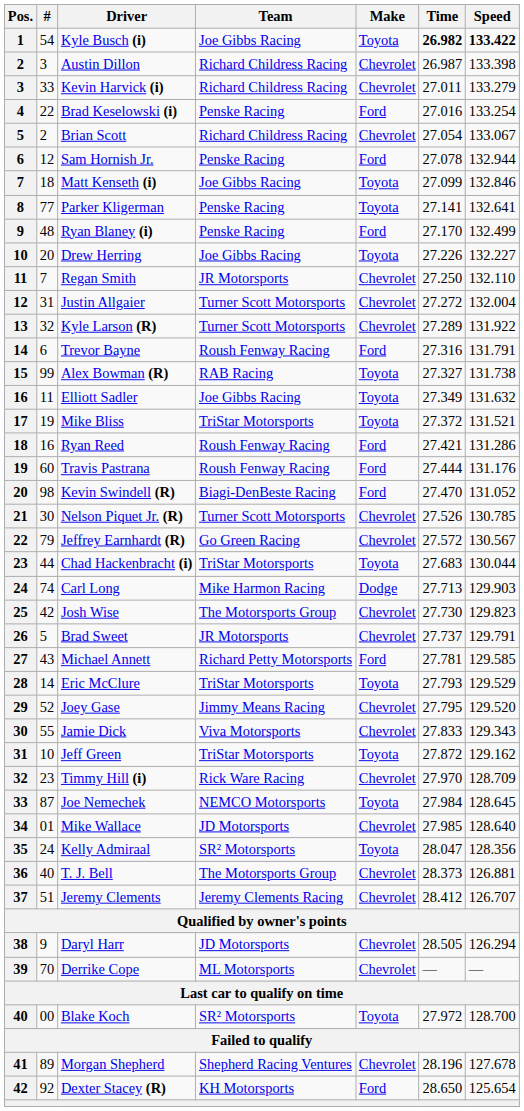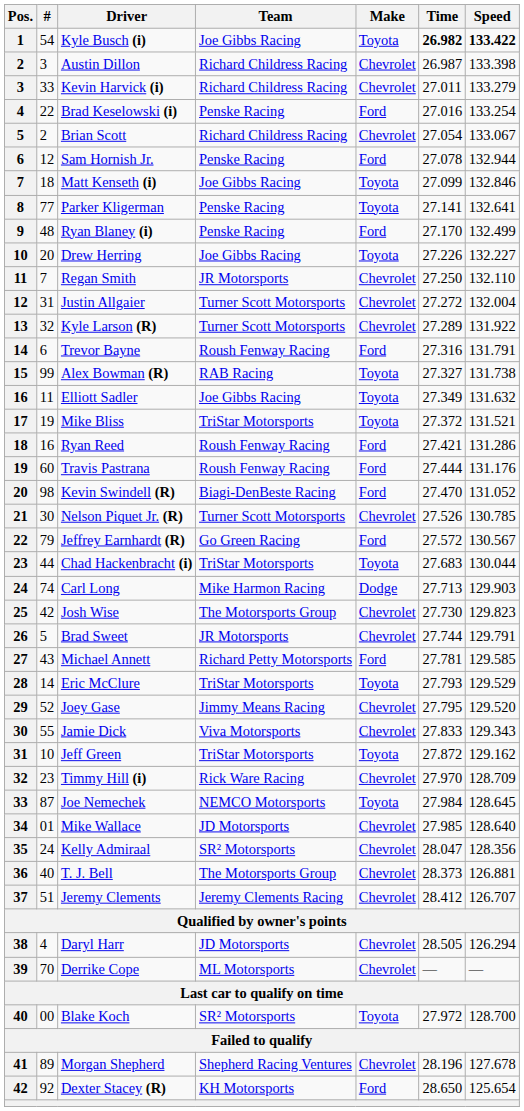 <table class="wikitable" style="font-size:95%">
 <tr>
 <th>Pos.</th>
 <th>#</th>
 <th>Driver</th>
 <th>Team</th>
 <th>Make</th>
 <th>Time</th>
 <th>Speed</th>
 </tr>
 <tr>
 <th>1</th>
 <td>54</td>
 <td><a href='#'>Kyle Busch</a> <strong>(i)</strong></td>
 <td><a href='#'>Joe Gibbs Racing</a></td>
 <td><a href='#'>Toyota</a></td>
 <td><strong>26.982</strong></td>
 <td><strong>133.422</strong></td>
 </tr>
 <tr>
 <th>2</th>
 <td>3</td>
 <td><a href='#'>Austin Dillon</a></td>
 <td><a href='#'>Richard Childress Racing</a></td>
 <td><a href='#'>Chevrolet</a></td>
 <td>26.987</td>
 <td>133.398</td>
 </tr>
 <tr>
 <th>3</th>
 <td>33</td>
 <td><a href='#'>Kevin Harvick</a> <strong>(i)</strong></td>
 <td><a href='#'>Richard Childress Racing</a></td>
 <td><a href='#'>Chevrolet</a></td>
 <td>27.011</td>
 <td>133.279</td>
 </tr>
 <tr>
 <th>4</th>
 <td>22</td>
 <td><a href='#'>Brad Keselowski</a> <strong>(i)</strong></td>
 <td><a href='#'>Penske Racing</a></td>
 <td><a href='#'>Ford</a></td>
 <td>27.016</td>
 <td>133.254</td>
 </tr>
 <tr>
 <th>5</th>
 <td>2</td>
 <td><a href='#'>Brian Scott</a></td>
 <td><a href='#'>Richard Childress Racing</a></td>
 <td><a href='#'>Chevrolet</a></td>
 <td>27.054</td>
 <td>133.067</td>
 </tr>
 <tr>
 <th>6</th>
 <td>12</td>
 <td><a href='#'>Sam Hornish Jr.</a></td>
 <td><a href='#'>Penske Racing</a></td>
 <td><a href='#'>Ford</a></td>
 <td>27.078</td>
 <td>132.944</td>
 </tr>
 <tr>
 <th>7</th>
 <td>18</td>
 <td><a href='#'>Matt Kenseth</a> <strong>(i)</strong></td>
 <td><a href='#'>Joe Gibbs Racing</a></td>
 <td><a href='#'>Toyota</a></td>
 <td>27.099</td>
 <td>132.846</td>
 </tr>
 <tr>
 <th>8</th>
 <td>77</td>
 <td><a href='#'>Parker Kligerman</a></td>
 <td><a href='#'>Penske Racing</a></td>
 <td><a href='#'>Toyota</a></td>
 <td>27.141</td>
 <td>132.641</td>
 </tr>
 <tr>
 <th>9</th>
 <td>48</td>
 <td><a href='#'>Ryan Blaney</a> <strong>(i)</strong></td>
 <td><a href='#'>Penske Racing</a></td>
 <td><a href='#'>Ford</a></td>
 <td>27.170</td>
 <td>132.499</td>
 </tr>
 <tr>
 <th>10</th>
 <td>20</td>
 <td><a href='#'>Drew Herring</a></td>
 <td><a href='#'>Joe Gibbs Racing</a></td>
 <td><a href='#'>Toyota</a></td>
 <td>27.226</td>
 <td>132.227</td>
 </tr>
 <tr>
 <th>11</th>
 <td>7</td>
 <td><a href='#'>Regan Smith</a></td>
 <td><a href='#'>JR Motorsports</a></td>
 <td><a href='#'>Chevrolet</a></td>
 <td>27.250</td>
 <td>132.110</td>
 </tr>
 <tr>
 <th>12</th>
 <td>31</td>
 <td><a href='#'>Justin Allgaier</a></td>
 <td><a href='#'>Turner Scott Motorsports</a></td>
 <td><a href='#'>Chevrolet</a></td>
 <td>27.272</td>
 <td>132.004</td>
 </tr>
 <tr>
 <th>13</th>
 <td>32</td>
 <td><a href='#'>Kyle Larson</a> <strong>(R)</strong></td>
 <td><a href='#'>Turner Scott Motorsports</a></td>
 <td><a href='#'>Chevrolet</a></td>
 <td>27.289</td>
 <td>131.922</td>
 </tr>
 <tr>
 <th>14</th>
 <td>6</td>
 <td><a href='#'>Trevor Bayne</a></td>
 <td><a href='#'>Roush Fenway Racing</a></td>
 <td><a href='#'>Ford</a></td>
 <td>27.316</td>
 <td>131.791</td>
 </tr>
 <tr>
 <th>15</th>
 <td>99</td>
 <td><a href='#'>Alex Bowman</a> <strong>(R)</strong></td>
 <td><a href='#'>RAB Racing</a></td>
 <td><a href='#'>Toyota</a></td>
 <td>27.327</td>
 <td>131.738</td>
 </tr>
 <tr>
 <th>16</th>
 <td>11</td>
 <td><a href='#'>Elliott Sadler</a></td>
 <td><a href='#'>Joe Gibbs Racing</a></td>
 <td><a href='#'>Toyota</a></td>
 <td>27.349</td>
 <td>131.632</td>
 </tr>
 <tr>
 <th>17</th>
 <td>19</td>
 <td><a href='#'>Mike Bliss</a></td>
 <td><a href='#'>TriStar Motorsports</a></td>
 <td><a href='#'>Toyota</a></td>
 <td>27.372</td>
 <td>131.521</td>
 </tr>
 <tr>
 <th>18</th>
 <td>16</td>
 <td><a href='#'>Ryan Reed</a></td>
 <td><a href='#'>Roush Fenway Racing</a></td>
 <td><a href='#'>Ford</a></td>
 <td>27.421</td>
 <td>131.286</td>
 </tr>
 <tr>
 <th>19</th>
 <td>60</td>
 <td><a href='#'>Travis Pastrana</a></td>
 <td><a href='#'>Roush Fenway Racing</a></td>
 <td><a href='#'>Ford</a></td>
 <td>27.444</td>
 <td>131.176</td>
 </tr>
 <tr>
 <th>20</th>
 <td>98</td>
 <td><a href='#'>Kevin Swindell</a> <strong>(R)</strong></td>
 <td><a href='#'>Biagi-DenBeste Racing</a></td>
 <td><a href='#'>Ford</a></td>
 <td>27.470</td>
 <td>131.052</td>
 </tr>
 <tr>
 <th>21</th>
 <td>30</td>
 <td><a href='#'>Nelson Piquet Jr.</a> <strong>(R)</strong></td>
 <td><a href='#'>Turner Scott Motorsports</a></td>
 <td><a href='#'>Chevrolet</a></td>
 <td>27.526</td>
 <td>130.785</td>
 </tr>
 <tr>
 <th>22</th>
 <td>79</td>
 <td><a href='#'>Jeffrey Earnhardt</a> <strong>(R)</strong></td>
 <td><a href='#'>Go Green Racing</a></td>
-<td><a href='#'>Chevrolet</a></td>
+<td><a href='#'>Ford</a></td>
 <td>27.572</td>
 <td>130.567</td>
 </tr>
 <tr>
 <th>23</th>
 <td>44</td>
 <td><a href='#'>Chad Hackenbracht</a> <strong>(i)</strong></td>
 <td><a href='#'>TriStar Motorsports</a></td>
 <td><a href='#'>Toyota</a></td>
 <td>27.683</td>
 <td>130.044</td>
 </tr>
 <tr>
 <th>24</th>
 <td>74</td>
 <td><a href='#'>Carl Long</a></td>
 <td><a href='#'>Mike Harmon Racing</a></td>
 <td><a href='#'>Dodge</a></td>
 <td>27.713</td>
 <td>129.903</td>
 </tr>
 <tr>
 <th>25</th>
 <td>42</td>
 <td><a href='#'>Josh Wise</a></td>
 <td><a href='#'>The Motorsports Group</a></td>
 <td><a href='#'>Chevrolet</a></td>
 <td>27.730</td>
 <td>129.823</td>
 </tr>
 <tr>
 <th>26</th>
 <td>5</td>
 <td><a href='#'>Brad Sweet</a></td>
 <td><a href='#'>JR Motorsports</a></td>
 <td><a href='#'>Chevrolet</a></td>
-<td>27.737</td>
+<td>27.744</td>
 <td>129.791</td>
 </tr>
 <tr>
 <th>27</th>
 <td>43</td>
 <td><a href='#'>Michael Annett</a></td>
 <td><a href='#'>Richard Petty Motorsports</a></td>
 <td><a href='#'>Ford</a></td>
 <td>27.781</td>
 <td>129.585</td>
 </tr>
 <tr>
 <th>28</th>
 <td>14</td>
 <td><a href='#'>Eric McClure</a></td>
 <td><a href='#'>TriStar Motorsports</a></td>
 <td><a href='#'>Toyota</a></td>
 <td>27.793</td>
 <td>129.529</td>
 </tr>
 <tr>
 <th>29</th>
 <td>52</td>
 <td><a href='#'>Joey Gase</a></td>
 <td><a href='#'>Jimmy Means Racing</a></td>
 <td><a href='#'>Chevrolet</a></td>
 <td>27.795</td>
 <td>129.520</td>
 </tr>
 <tr>
 <th>30</th>
 <td>55</td>
 <td><a href='#'>Jamie Dick</a></td>
 <td><a href='#'>Viva Motorsports</a></td>
 <td><a href='#'>Chevrolet</a></td>
 <td>27.833</td>
 <td>129.343</td>
 </tr>
 <tr>
 <th>31</th>
 <td>10</td>
 <td><a href='#'>Jeff Green</a></td>
 <td><a href='#'>TriStar Motorsports</a></td>
 <td><a href='#'>Toyota</a></td>
 <td>27.872</td>
 <td>129.162</td>
 </tr>
 <tr>
 <th>32</th>
 <td>23</td>
 <td><a href='#'>Timmy Hill</a> <strong>(i)</strong></td>
 <td><a href='#'>Rick Ware Racing</a></td>
 <td><a href='#'>Chevrolet</a></td>
 <td>27.970</td>
 <td>128.709</td>
 </tr>
 <tr>
 <th>33</th>
 <td>87</td>
 <td><a href='#'>Joe Nemechek</a></td>
 <td><a href='#'>NEMCO Motorsports</a></td>
 <td><a href='#'>Toyota</a></td>
 <td>27.984</td>
 <td>128.645</td>
 </tr>
 <tr>
 <th>34</th>
 <td>01</td>
 <td><a href='#'>Mike Wallace</a></td>
 <td><a href='#'>JD Motorsports</a></td>
 <td><a href='#'>Chevrolet</a></td>
 <td>27.985</td>
 <td>128.640</td>
 </tr>
 <tr>
 <th>35</th>
 <td>24</td>
 <td><a href='#'>Kelly Admiraal</a></td>
 <td><a href='#'>SR² Motorsports</a></td>
-<td><a href='#'>Toyota</a></td>
+<td><a href='#'>Chevrolet</a></td>
 <td>28.047</td>
 <td>128.356</td>
 </tr>
 <tr>
 <th>36</th>
 <td>40</td>
 <td><a href='#'>T. J. Bell</a></td>
 <td><a href='#'>The Motorsports Group</a></td>
 <td><a href='#'>Chevrolet</a></td>
 <td>28.373</td>
 <td>126.881</td>
 </tr>
 <tr>
 <th>37</th>
 <td>51</td>
 <td><a href='#'>Jeremy Clements</a></td>
 <td><a href='#'>Jeremy Clements Racing</a></td>
 <td><a href='#'>Chevrolet</a></td>
 <td>28.412</td>
 <td>126.707</td>
 </tr>
 <tr>
 <th colspan="7">Qualified by owner's points</th>
 </tr>
 <tr>
 <th>38</th>
-<td>9</td>
+<td>4</td>
 <td><a href='#'>Daryl Harr</a></td>
 <td><a href='#'>JD Motorsports</a></td>
 <td><a href='#'>Chevrolet</a></td>
 <td>28.505</td>
 <td>126.294</td>
 </tr>
 <tr>
 <th>39</th>
 <td>70</td>
 <td><a href='#'>Derrike Cope</a></td>
 <td><a href='#'>ML Motorsports</a></td>
 <td><a href='#'>Chevrolet</a></td>
 <td>—</td>
 <td>—</td>
 </tr>
 <tr>
 <th colspan="7">Last car to qualify on time</th>
 </tr>
 <tr>
 <th>40</th>
 <td>00</td>
 <td><a href='#'>Blake Koch</a></td>
 <td><a href='#'>SR² Motorsports</a></td>
 <td><a href='#'>Toyota</a></td>
 <td>27.972</td>
 <td>128.700</td>
 </tr>
 <tr>
 <th colspan="7">Failed to qualify</th>
 </tr>
 <tr>
 <th>41</th>
 <td>89</td>
 <td><a href='#'>Morgan Shepherd</a></td>
 <td><a href='#'>Shepherd Racing Ventures</a></td>
 <td><a href='#'>Chevrolet</a></td>
 <td>28.196</td>
 <td>127.678</td>
 </tr>
 <tr>
 <th>42</th>
 <td>92</td>
 <td><a href='#'>Dexter Stacey</a> <strong>(R)</strong></td>
 <td><a href='#'>KH Motorsports</a></td>
 <td><a href='#'>Ford</a></td>
 <td>28.650</td>
 <td>125.654</td>
 </tr>
 <tr>
 <th colspan="7"></th>
 </tr>
 </table>
